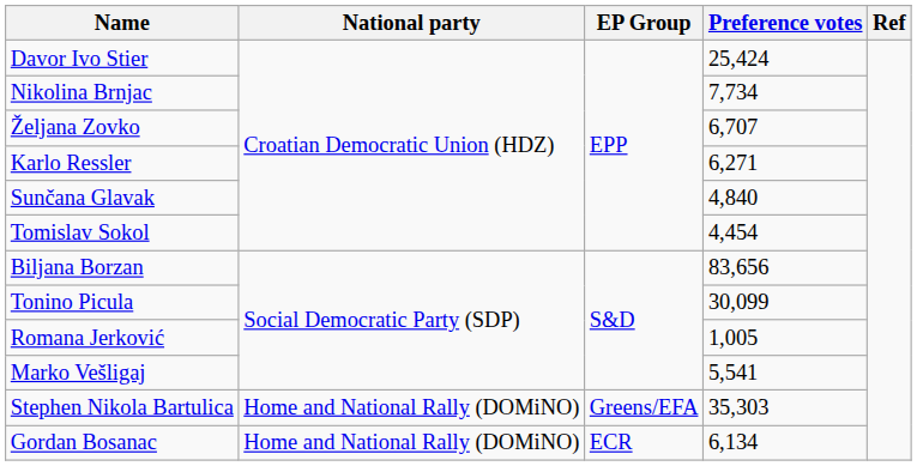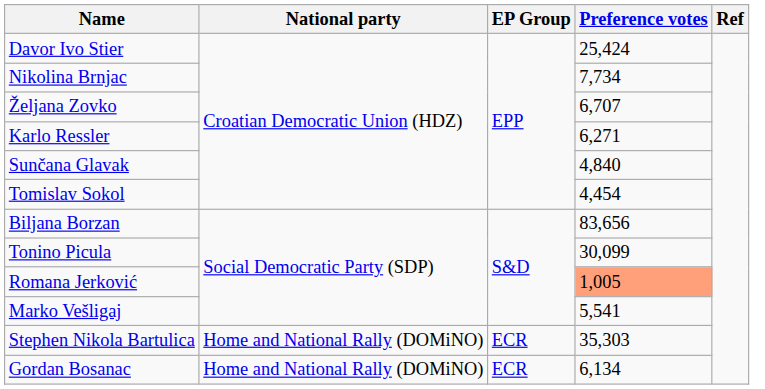 <table class="sortable wikitable">
 <tr>
 <th>Name</th>
 <th>National party</th>
 <th>EP Group</th>
 <th><a href='#'>Preference votes</a></th>
 <th>Ref</th>
 </tr>
 <tr>
 <td><a href='#'>Davor Ivo Stier</a></td>
 <td rowspan="6"> <a href='#'>Croatian Democratic Union</a> (HDZ)</td>
 <td rowspan="6"> <a href='#'>EPP</a></td>
 <td>25,424</td>
 <td rowspan="12"></td>
 </tr>
 <tr>
 <td><a href='#'>Nikolina Brnjac</a></td>
 <td>7,734</td>
 </tr>
 <tr>
 <td><a href='#'>Željana Zovko</a></td>
 <td>6,707</td>
 </tr>
 <tr>
 <td><a href='#'>Karlo Ressler</a></td>
 <td>6,271</td>
 </tr>
 <tr>
 <td><a href='#'>Sunčana Glavak</a></td>
 <td>4,840</td>
 </tr>
 <tr>
 <td><a href='#'>Tomislav Sokol</a></td>
 <td>4,454</td>
 </tr>
 <tr>
 <td><a href='#'>Biljana Borzan</a></td>
 <td rowspan="4"> <a href='#'>Social Democratic Party</a> (SDP)</td>
 <td rowspan="4"> <a href='#'>S&D</a></td>
 <td>83,656</td>
 </tr>
 <tr>
 <td><a href='#'>Tonino Picula</a></td>
 <td>30,099</td>
 </tr>
 <tr>
 <td><a href='#'>Romana Jerković</a></td>
-<td>1,005</td>
+<td style="background: lightsalmon;">1,005</td>
 </tr>
 <tr>
 <td><a href='#'>Marko Vešligaj</a></td>
 <td>5,541</td>
 </tr>
 <tr>
 <td><a href='#'>Stephen Nikola Bartulica</a></td>
 <td> <a href='#'>Home and National Rally</a> (DOMiNO)</td>
-<td> <a href='#'>Greens/EFA</a></td>
+<td> <a href='#'>ECR</a></td>
 <td>35,303</td>
 </tr>
 <tr>
 <td><a href='#'>Gordan Bosanac</a></td>
 <td> <a href='#'>Home and National Rally</a> (DOMiNO)</td>
 <td> <a href='#'>ECR</a></td>
 <td>6,134</td>
 </tr>
 </table>
